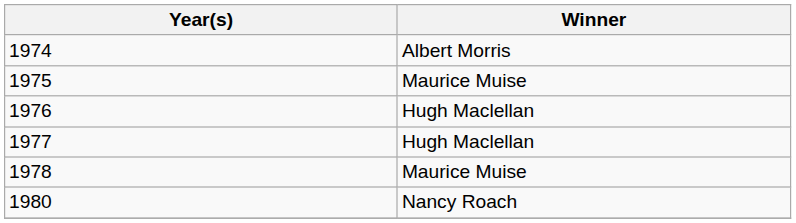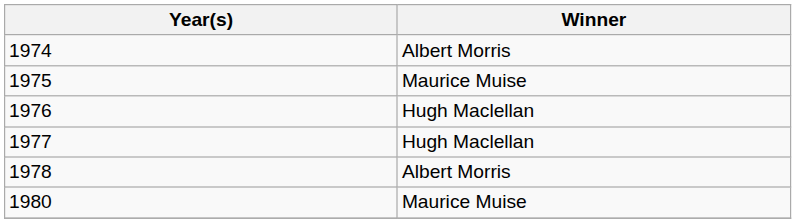 <table class="wikitable" style="text-align: left;margin:0px;">
 <tr>
 <th style="width:20em;">Year(s)</th>
 <th style="width:20em;">Winner</th>
 </tr>
 <tr>
 <td>1974</td>
 <td>Albert Morris</td>
 </tr>
 <tr>
 <td>1975</td>
 <td>Maurice Muise</td>
 </tr>
 <tr>
 <td>1976</td>
 <td>Hugh Maclellan</td>
 </tr>
 <tr>
 <td>1977</td>
 <td>Hugh Maclellan</td>
 </tr>
 <tr>
 <td>1978</td>
-<td>Maurice Muise</td>
+<td>Albert Morris</td>
 </tr>
 <tr>
 <td>1980</td>
-<td>Nancy Roach</td>
+<td>Maurice Muise</td>
 </tr>
 <tr>
 </tr>
 </table>
